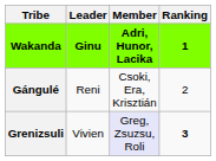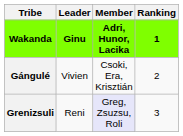 <table class="wikitable" style="text-align: center; font-size:90%; width: 25%">
 <tr>
 <th style="width: 5%;">Tribe</th>
 <th style="width: 5%;">Leader</th>
 <th style="width: 15%;">Member</th>
 <th style="width: 1%;">Ranking</th>
 </tr>
 <tr>
 <th style="background:#7FFF00"><strong>Wakanda</strong></th>
 <td style="background:#7FFF00"><strong>Ginu</strong></td>
 <td style="background:#7FFF00"><strong>Adri, Hunor, Lacika</strong></td>
 <td style="background:#7FFF00"><strong>1</strong></td>
 </tr>
 <tr>
 <th>Gángulé</th>
-<td>Reni</td>
+<td>Vivien</td>
 <td>Csoki, Era, Krisztián</td>
 <td>2</td>
 </tr>
 <tr>
 <th>Grenizsuli</th>
-<td>Vivien</td>
+<td>Reni</td>
 <td style="background: lavender;">Greg, Zsuzsu, Roli</td>
-<td><strong>3</strong></td>
+<td>3</td>
 </tr>
 </table>
